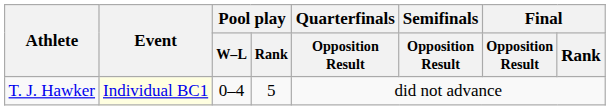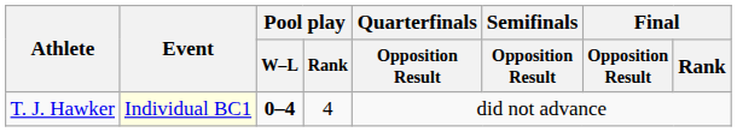 <table class="wikitable" style="font-size:90%">
 <tr>
 <th rowspan="2">Athlete</th>
 <th rowspan="2">Event</th>
 <th colspan="2">Pool play</th>
 <th>Quarterfinals</th>
 <th>Semifinals</th>
 <th colspan="2">Final</th>
 </tr>
 <tr>
 <th style="line-height:1em"><small>W–L</small></th>
 <th style="line-height:1em"><small>Rank</small></th>
 <th style="line-height:1em"><small>Opposition<br>Result</small></th>
 <th style="line-height:1em"><small>Opposition<br>Result</small></th>
 <th style="line-height:1em"><small>Opposition<br>Result</small></th>
 <th style="line-height:1em">Rank</th>
 </tr>
 <tr>
 <td><a href='#'>T. J. Hawker</a></td>
 <td style="background: lightyellow;"><a href='#'>Individual BC1</a></td>
-<td align="center">0–4</td>
-<td align="center">5</td>
+<td align="center"><strong>0–4</strong></td>
+<td align="center">4</td>
 <td align="center" colspan="4">did not advance</td>
 </tr>
 </table>
